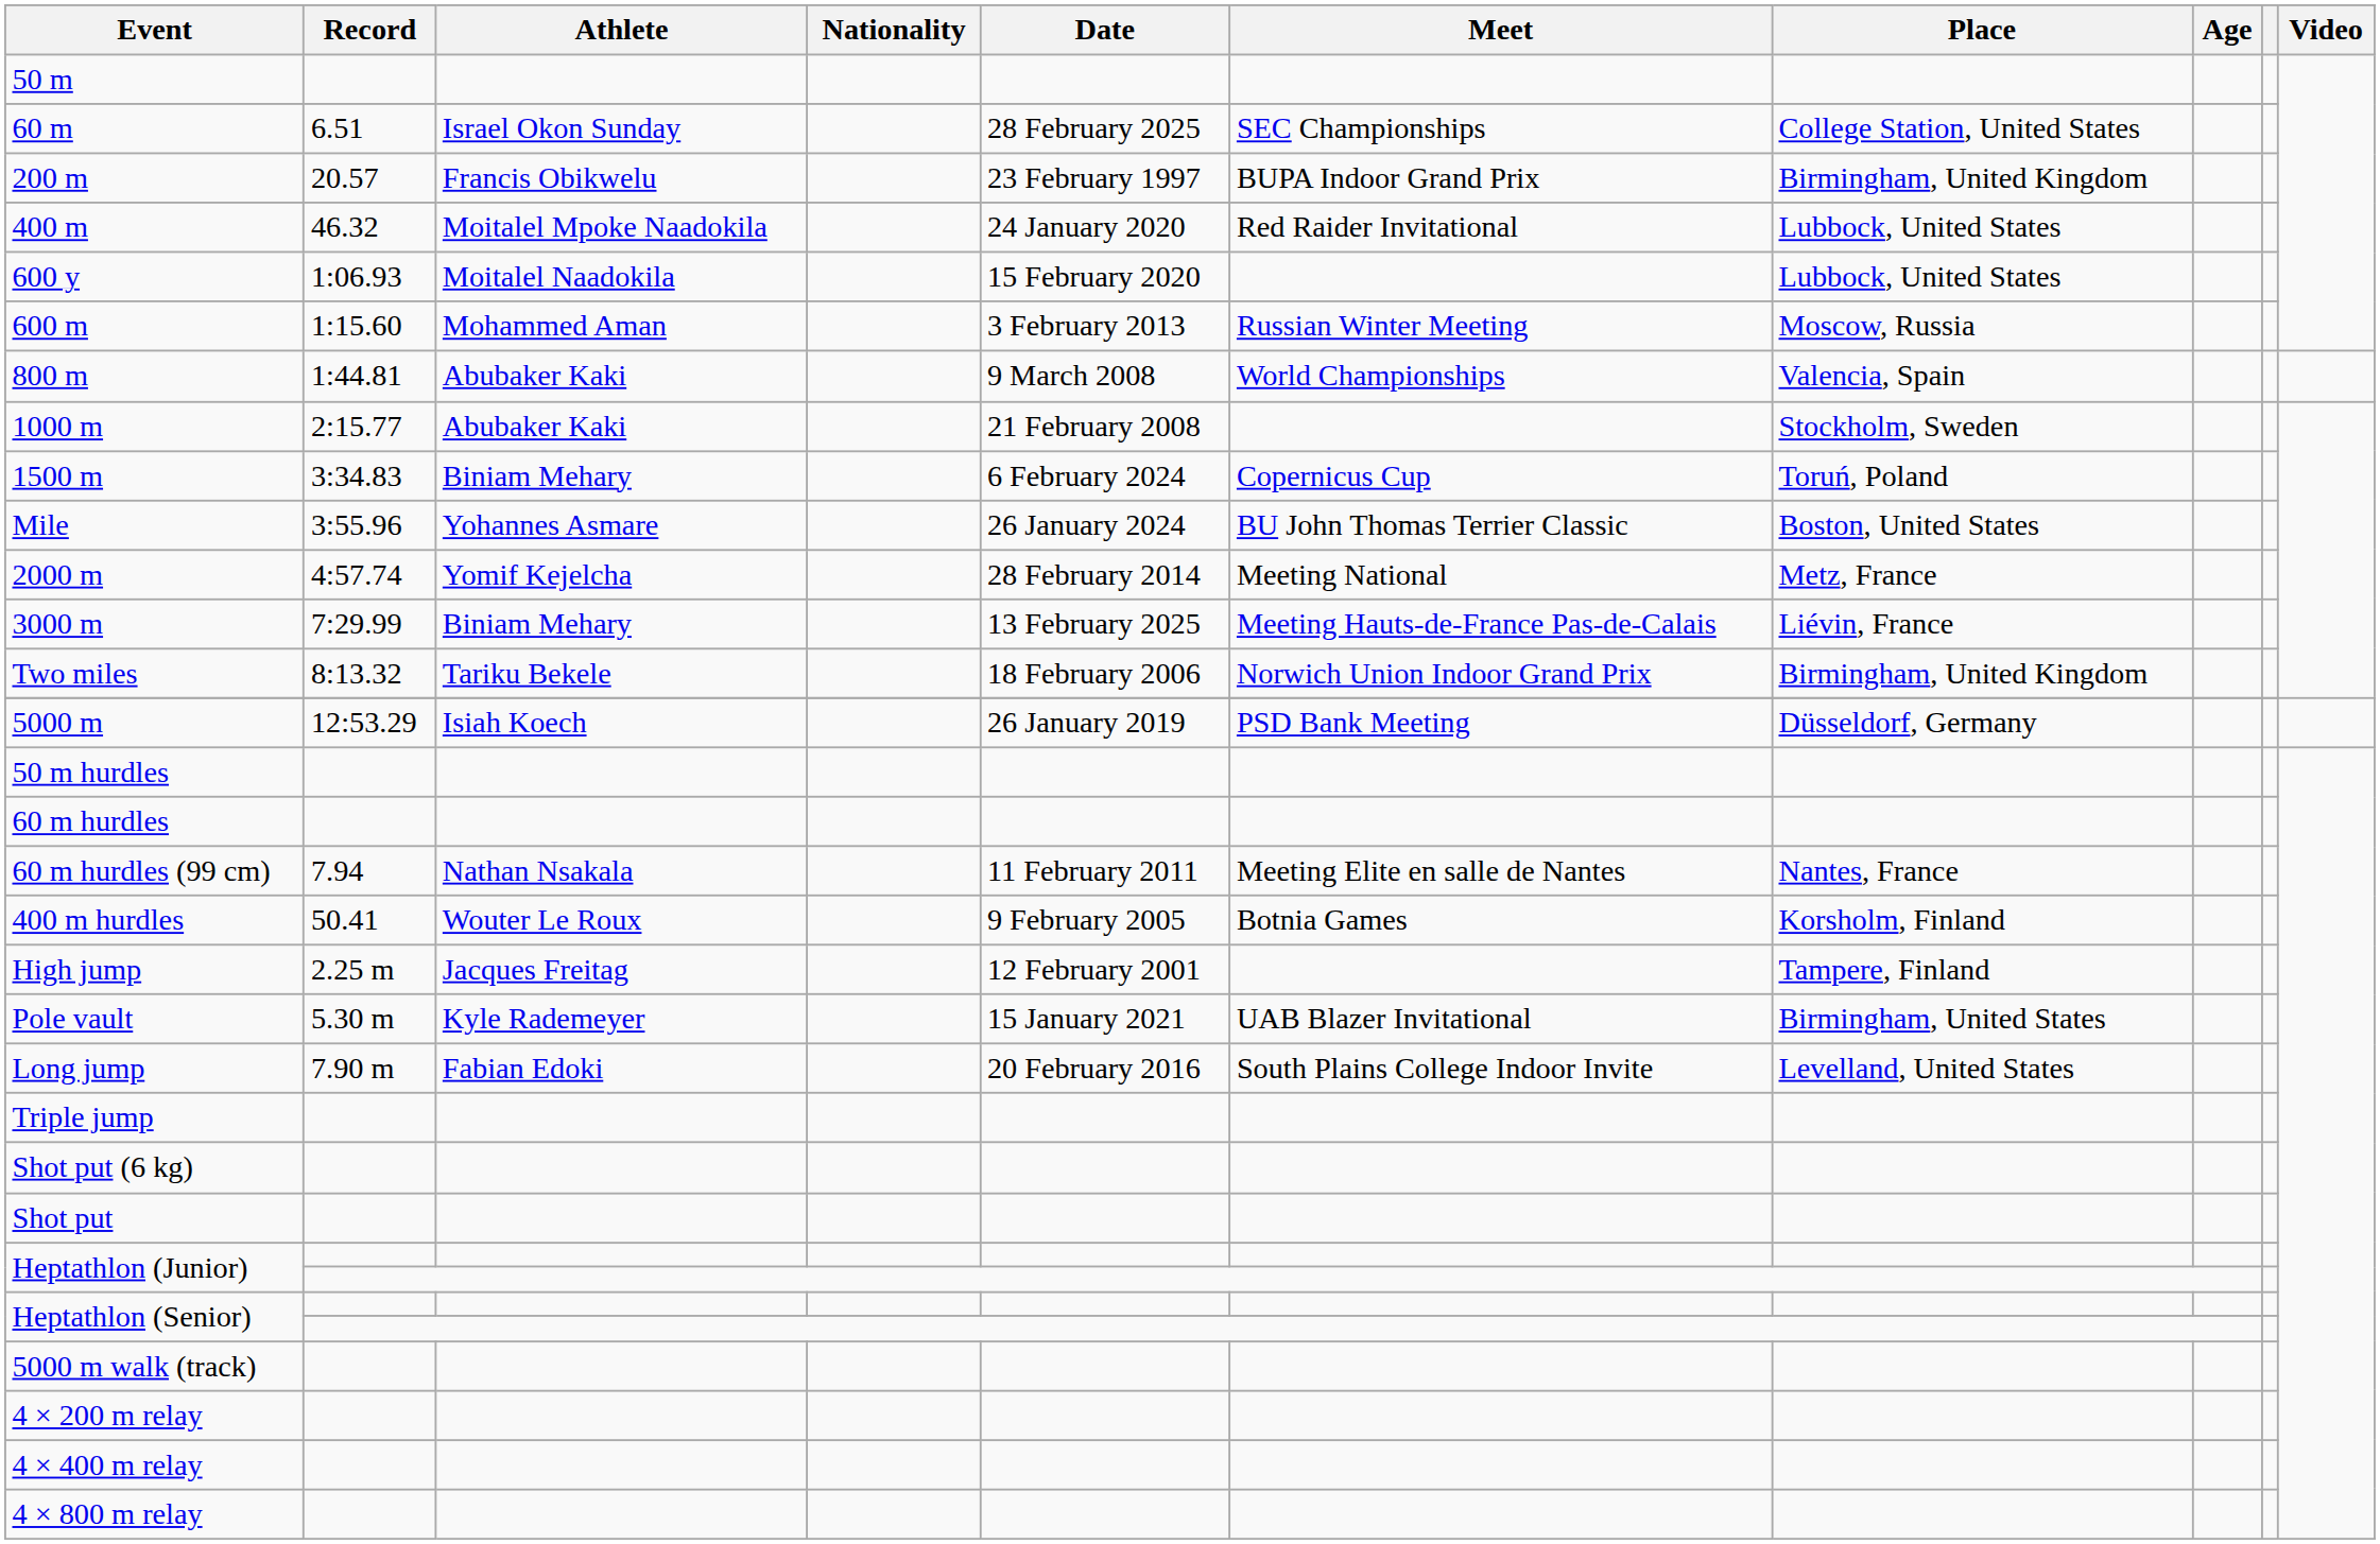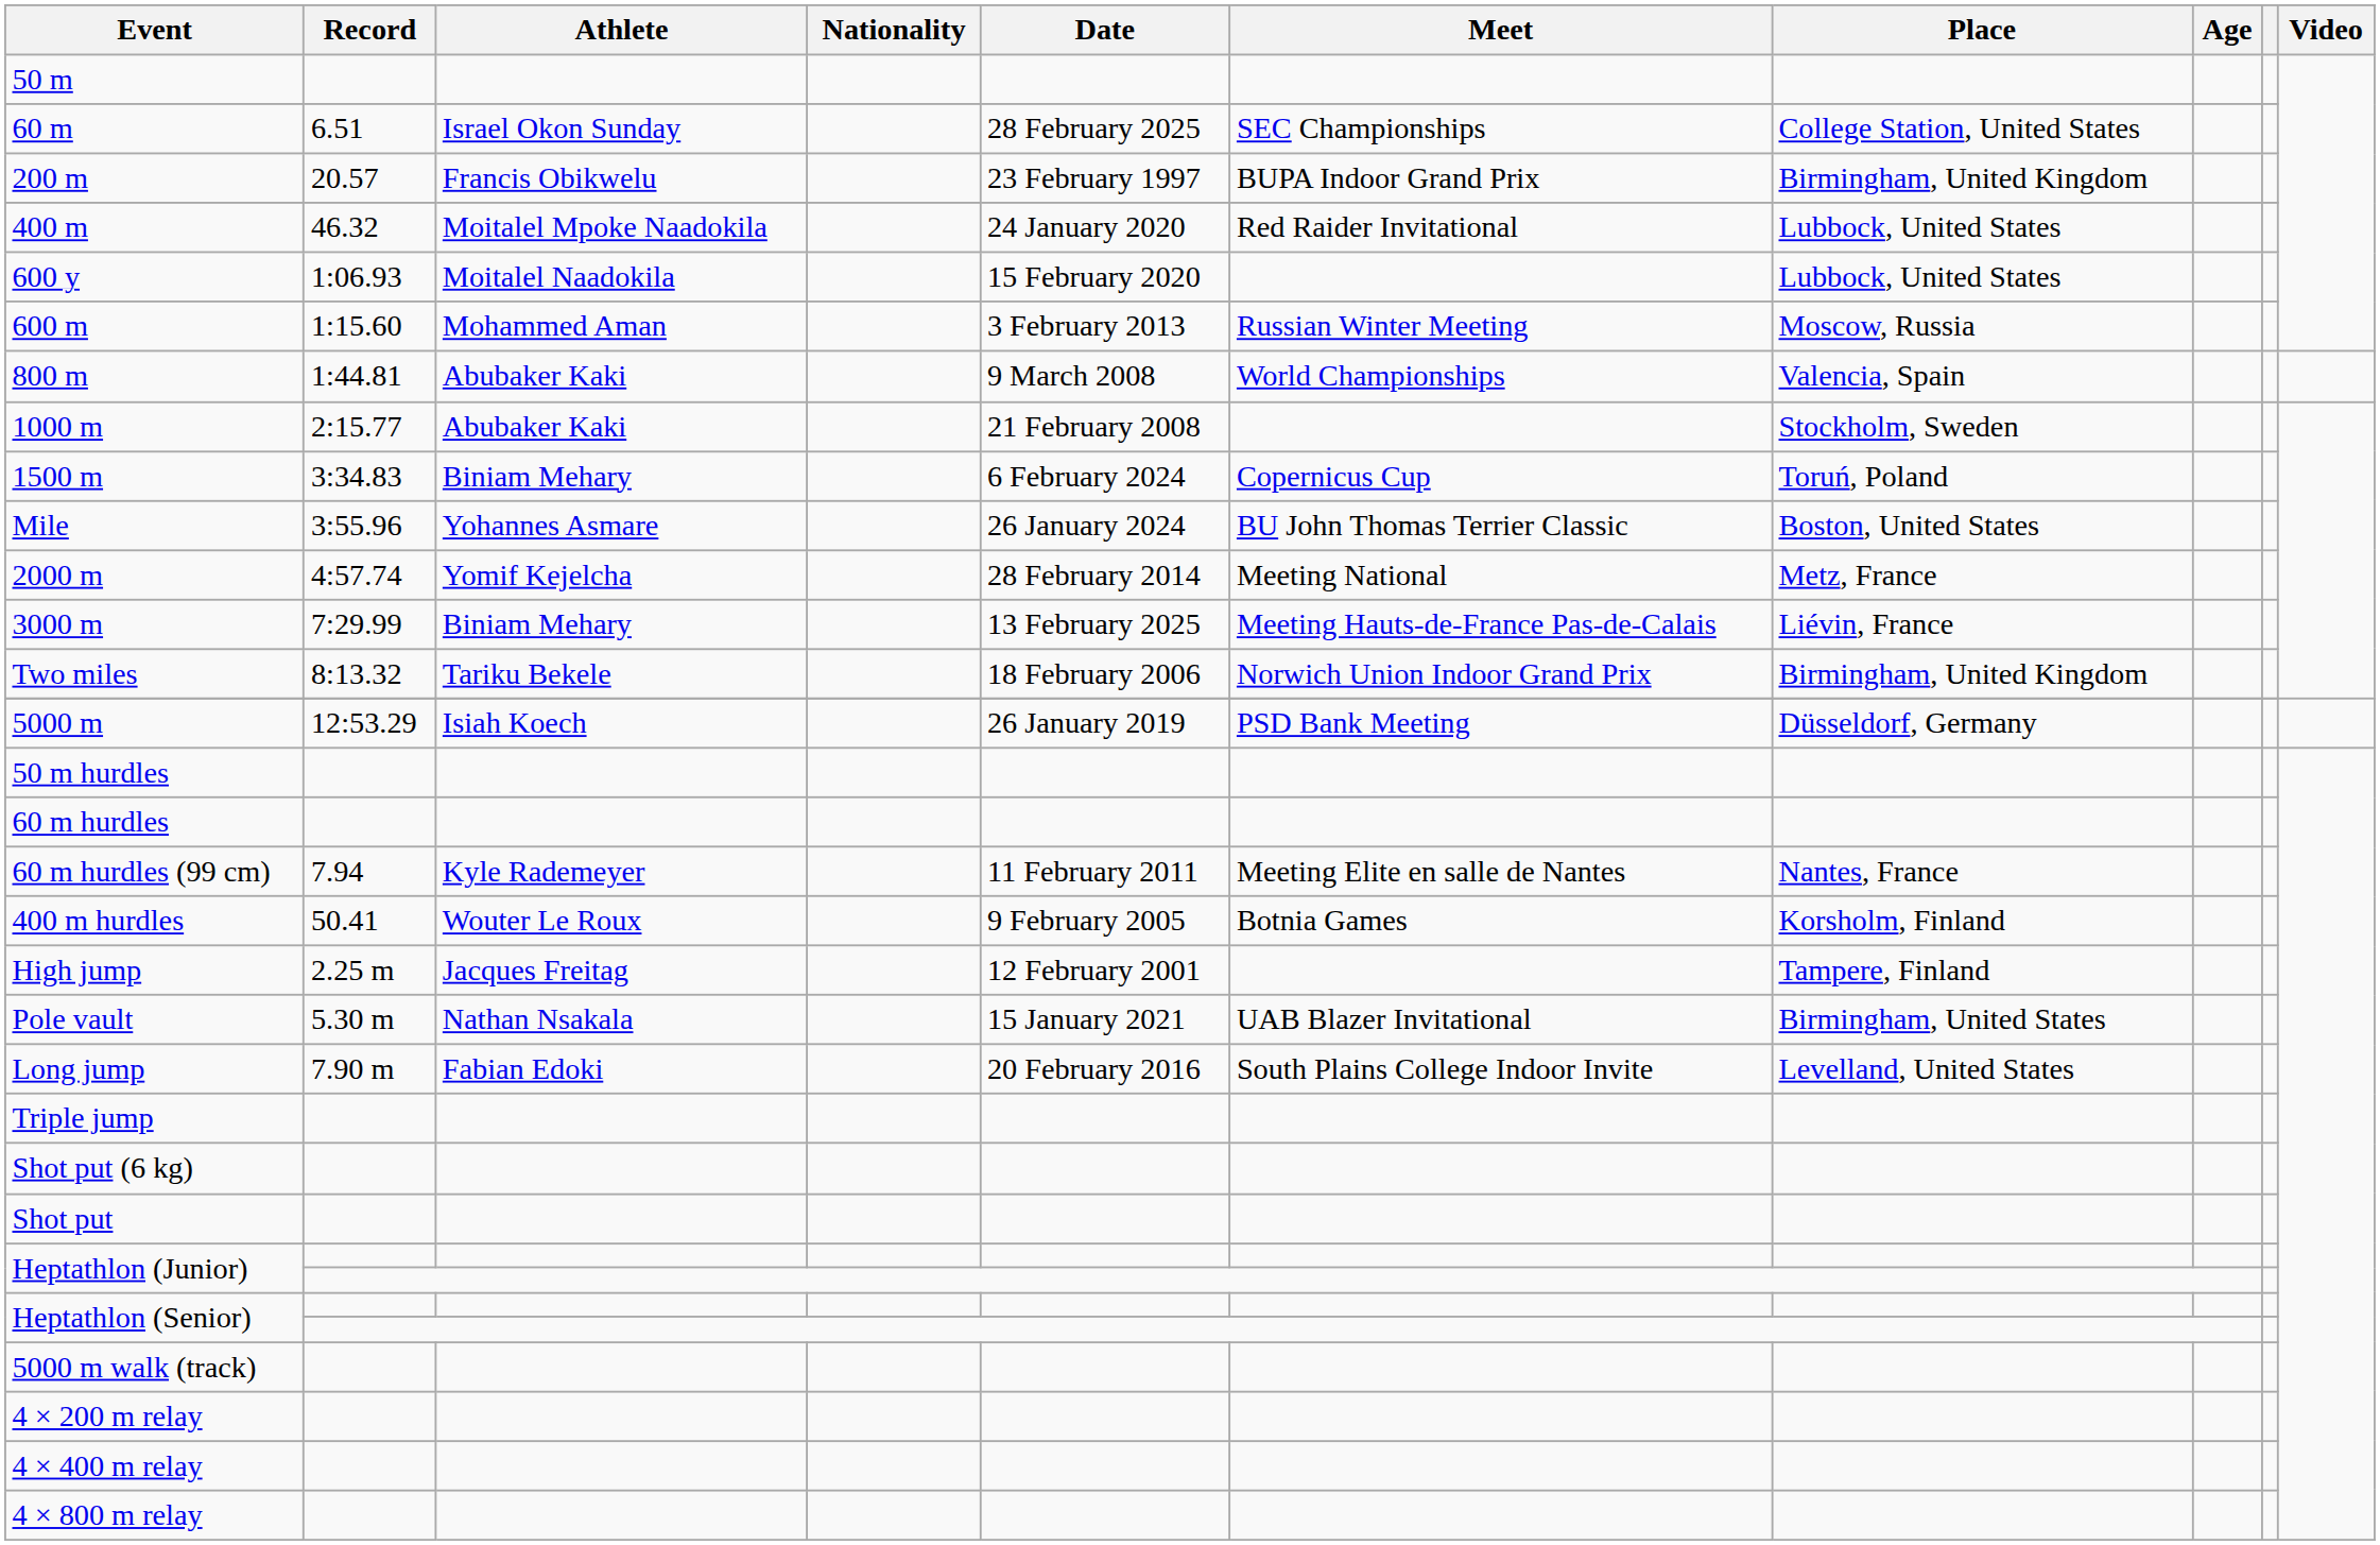 <table class=wikitable style="width: 95%; font-size: 95%;">
 <tr>
 <th>Event</th>
 <th>Record</th>
 <th>Athlete</th>
 <th>Nationality</th>
 <th>Date</th>
 <th>Meet</th>
 <th>Place</th>
 <th>Age</th>
 <th></th>
 <th>Video</th>
 </tr>
 <tr>
 <td><a href='#'>50 m</a></td>
 <td></td>
 <td></td>
 <td></td>
 <td></td>
 <td></td>
 <td></td>
 <td></td>
 <td></td>
 </tr>
 <tr>
 <td><a href='#'>60 m</a></td>
 <td>6.51</td>
 <td><a href='#'>Israel Okon Sunday</a></td>
 <td></td>
 <td>28 February 2025</td>
 <td><a href='#'>SEC</a> Championships</td>
 <td><a href='#'>College Station</a>, United States</td>
 <td></td>
 <td></td>
 </tr>
 <tr>
 <td><a href='#'>200 m</a></td>
 <td>20.57</td>
 <td><a href='#'>Francis Obikwelu</a></td>
 <td></td>
 <td>23 February 1997</td>
 <td>BUPA Indoor Grand Prix</td>
 <td><a href='#'>Birmingham</a>, United Kingdom</td>
 <td></td>
 <td></td>
 </tr>
 <tr>
 <td><a href='#'>400 m</a></td>
 <td>46.32</td>
 <td><a href='#'>Moitalel Mpoke Naadokila</a></td>
 <td></td>
 <td>24 January 2020</td>
 <td>Red Raider Invitational</td>
 <td><a href='#'>Lubbock</a>, United States</td>
 <td></td>
 <td></td>
 </tr>
 <tr>
 <td><a href='#'>600 y</a></td>
 <td>1:06.93</td>
 <td><a href='#'>Moitalel Naadokila</a></td>
 <td></td>
 <td>15 February 2020</td>
 <td></td>
 <td><a href='#'>Lubbock</a>, United States</td>
 <td></td>
 <td></td>
 </tr>
 <tr>
 <td><a href='#'>600 m</a></td>
 <td>1:15.60</td>
 <td><a href='#'>Mohammed Aman</a></td>
 <td></td>
 <td>3 February 2013</td>
 <td><a href='#'>Russian Winter Meeting</a></td>
 <td><a href='#'>Moscow</a>, Russia</td>
 <td></td>
 <td></td>
 </tr>
 <tr>
 <td><a href='#'>800 m</a></td>
 <td>1:44.81</td>
 <td><a href='#'>Abubaker Kaki</a></td>
 <td></td>
 <td>9 March 2008</td>
 <td><a href='#'>World Championships</a></td>
 <td><a href='#'>Valencia</a>, Spain</td>
 <td></td>
 <td></td>
 <td></td>
 </tr>
 <tr>
 <td><a href='#'>1000 m</a></td>
 <td>2:15.77</td>
 <td><a href='#'>Abubaker Kaki</a></td>
 <td></td>
 <td>21 February 2008</td>
 <td></td>
 <td><a href='#'>Stockholm</a>, Sweden</td>
 <td></td>
 <td></td>
 </tr>
 <tr>
 <td><a href='#'>1500 m</a></td>
 <td>3:34.83</td>
 <td><a href='#'>Biniam Mehary</a></td>
 <td></td>
 <td>6 February 2024</td>
 <td><a href='#'>Copernicus Cup</a></td>
 <td><a href='#'>Toruń</a>, Poland</td>
 <td></td>
 <td></td>
 </tr>
 <tr>
 <td><a href='#'>Mile</a></td>
 <td>3:55.96</td>
 <td><a href='#'>Yohannes Asmare</a></td>
 <td></td>
 <td>26 January 2024</td>
 <td><a href='#'>BU</a> John Thomas Terrier Classic</td>
 <td><a href='#'>Boston</a>, United States</td>
 <td></td>
 <td></td>
 </tr>
 <tr>
 <td><a href='#'>2000 m</a></td>
 <td>4:57.74</td>
 <td><a href='#'>Yomif Kejelcha</a></td>
 <td></td>
 <td>28 February 2014</td>
 <td>Meeting National</td>
 <td><a href='#'>Metz</a>, France</td>
 <td></td>
 <td></td>
 </tr>
 <tr>
 <td><a href='#'>3000 m</a></td>
 <td>7:29.99</td>
 <td><a href='#'>Biniam Mehary</a></td>
 <td></td>
 <td>13 February 2025</td>
 <td><a href='#'>Meeting Hauts-de-France Pas-de-Calais</a></td>
 <td><a href='#'>Liévin</a>, France</td>
 <td></td>
 <td></td>
 </tr>
 <tr>
 <td><a href='#'>Two miles</a></td>
 <td>8:13.32</td>
 <td><a href='#'>Tariku Bekele</a></td>
 <td></td>
 <td>18 February 2006</td>
 <td><a href='#'>Norwich Union Indoor Grand Prix</a></td>
 <td><a href='#'>Birmingham</a>, United Kingdom</td>
 <td></td>
 <td></td>
 </tr>
 <tr>
 </tr>
 <tr>
 <td><a href='#'>5000 m</a></td>
 <td>12:53.29</td>
 <td><a href='#'>Isiah Koech</a></td>
 <td></td>
 <td>26 January 2019</td>
 <td><a href='#'>PSD Bank Meeting</a></td>
 <td><a href='#'>Düsseldorf</a>, Germany</td>
 <td></td>
 <td></td>
 <td></td>
 </tr>
 <tr>
 <td><a href='#'>50 m hurdles</a></td>
 <td></td>
 <td></td>
 <td></td>
 <td></td>
 <td></td>
 <td></td>
 <td></td>
 <td></td>
 </tr>
 <tr>
 <td><a href='#'>60 m hurdles</a></td>
 <td></td>
 <td></td>
 <td></td>
 <td></td>
 <td></td>
 <td></td>
 <td></td>
 <td></td>
 </tr>
 <tr>
 <td><a href='#'>60 m hurdles</a> (99 cm)</td>
 <td>7.94</td>
-<td><a href='#'>Nathan Nsakala</a></td>
+<td><a href='#'>Kyle Rademeyer</a></td>
 <td></td>
 <td>11 February 2011</td>
 <td>Meeting Elite en salle de Nantes</td>
 <td><a href='#'>Nantes</a>, France</td>
 <td></td>
 <td></td>
 </tr>
 <tr>
 <td><a href='#'>400 m hurdles</a></td>
 <td>50.41 </td>
 <td><a href='#'>Wouter Le Roux</a></td>
 <td></td>
 <td>9 February 2005</td>
 <td>Botnia Games</td>
 <td><a href='#'>Korsholm</a>, Finland</td>
 <td></td>
 <td></td>
 </tr>
 <tr>
 <td><a href='#'>High jump</a></td>
 <td>2.25 m</td>
 <td><a href='#'>Jacques Freitag</a></td>
 <td></td>
 <td>12 February 2001</td>
 <td></td>
 <td><a href='#'>Tampere</a>, Finland</td>
 <td></td>
 <td></td>
 </tr>
 <tr>
 <td><a href='#'>Pole vault</a></td>
 <td>5.30 m</td>
-<td><a href='#'>Kyle Rademeyer</a></td>
+<td><a href='#'>Nathan Nsakala</a></td>
 <td></td>
 <td>15 January 2021</td>
 <td>UAB Blazer Invitational</td>
 <td><a href='#'>Birmingham</a>, United States</td>
 <td></td>
 <td></td>
 </tr>
 <tr>
 <td><a href='#'>Long jump</a></td>
 <td>7.90 m</td>
 <td><a href='#'>Fabian Edoki</a></td>
 <td></td>
 <td>20 February 2016</td>
 <td>South Plains College Indoor Invite</td>
 <td><a href='#'>Levelland</a>, United States</td>
 <td></td>
 <td></td>
 </tr>
 <tr>
 <td><a href='#'>Triple jump</a></td>
 <td></td>
 <td></td>
 <td></td>
 <td></td>
 <td></td>
 <td></td>
 <td></td>
 <td></td>
 </tr>
 <tr>
 <td><a href='#'>Shot put</a> (6 kg)</td>
 <td></td>
 <td></td>
 <td></td>
 <td></td>
 <td></td>
 <td></td>
 <td></td>
 <td></td>
 </tr>
 <tr>
 <td><a href='#'>Shot put</a></td>
 <td></td>
 <td></td>
 <td></td>
 <td></td>
 <td></td>
 <td></td>
 <td></td>
 <td></td>
 </tr>
 <tr>
 <td rowspan=2><a href='#'>Heptathlon</a> (Junior)</td>
 <td></td>
 <td></td>
 <td></td>
 <td></td>
 <td></td>
 <td></td>
 <td></td>
 <td></td>
 </tr>
 <tr>
 <td colspan=7></td>
 <td></td>
 </tr>
 <tr>
 <td rowspan=2><a href='#'>Heptathlon</a> (Senior)</td>
 <td></td>
 <td></td>
 <td></td>
 <td></td>
 <td></td>
 <td></td>
 <td></td>
 <td></td>
 </tr>
 <tr>
 <td colspan=7></td>
 <td></td>
 </tr>
 <tr>
 <td><a href='#'>5000 m walk</a> (track)</td>
 <td></td>
 <td></td>
 <td></td>
 <td></td>
 <td></td>
 <td></td>
 <td></td>
 <td></td>
 </tr>
 <tr>
 <td><a href='#'>4 × 200 m relay</a></td>
 <td></td>
 <td></td>
 <td></td>
 <td></td>
 <td></td>
 <td></td>
 <td></td>
 <td></td>
 </tr>
 <tr>
 <td><a href='#'>4 × 400 m relay</a></td>
 <td></td>
 <td></td>
 <td></td>
 <td></td>
 <td></td>
 <td></td>
 <td></td>
 <td></td>
 </tr>
 <tr>
 <td><a href='#'>4 × 800 m relay</a></td>
 <td></td>
 <td></td>
 <td></td>
 <td></td>
 <td></td>
 <td></td>
 <td></td>
 <td></td>
 </tr>
 </table>
